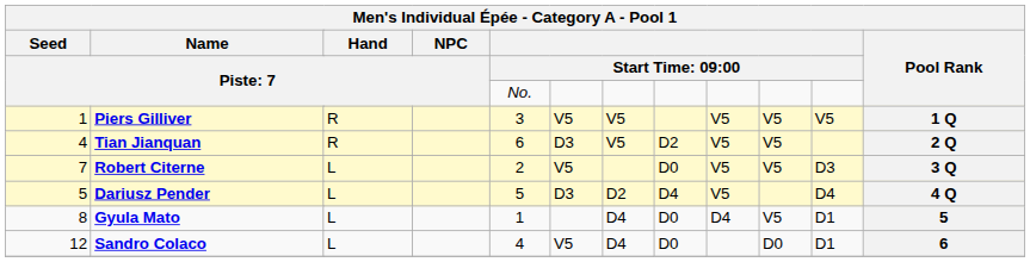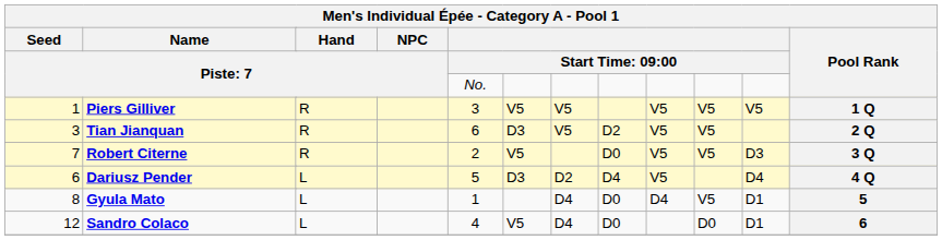 <table class=wikitable style="font-size:100%" width="65%">
 <tr>
 <th colspan="13">Men's Individual Épée - Category A - Pool 1</th>
 </tr>
 <tr>
 <th>Seed</th>
 <th colspan="2">Name</th>
 <th>Hand</th>
 <th>NPC</th>
 <th colspan="7"></th>
 <th rowspan="3">Pool Rank</th>
 </tr>
 <tr>
 <th colspan="5" rowspan="2">Piste: 7</th>
 <th colspan="7">Start Time: 09:00</th>
 </tr>
 <tr>
 <td align=center><em> No.</em></td>
 <td align=center></td>
 <td align=center></td>
 <td align=center></td>
 <td align=center></td>
 <td align=center></td>
 <td align=center></td>
 </tr>
 <tr style=background:lemonchiffon>
 <td align=right>1</td>
 <td colspan="2"><strong><a href='#'>Piers Gilliver</a></strong></td>
 <td>R</td>
 <td></td>
 <td align=center>3</td>
 <td>V5</td>
 <td>V5</td>
 <td></td>
 <td>V5</td>
 <td>V5</td>
 <td>V5</td>
 <th>1 <strong>Q</strong></th>
 </tr>
 <tr style=background:lemonchiffon>
-<td align=right>4</td>
+<td align=right>3</td>
 <td colspan="2"><strong><a href='#'>Tian Jianquan</a></strong></td>
 <td>R</td>
 <td></td>
 <td align=center>6</td>
 <td>D3</td>
 <td>V5</td>
 <td>D2</td>
 <td>V5</td>
 <td>V5</td>
 <td></td>
 <th>2 <strong>Q</strong></th>
 </tr>
 <tr style=background:lemonchiffon>
 <td align=right>7</td>
 <td colspan="2"><strong><a href='#'>Robert Citerne</a></strong></td>
-<td>L</td>
+<td>R</td>
 <td></td>
 <td align=center>2</td>
 <td>V5</td>
 <td></td>
 <td>D0</td>
 <td>V5</td>
 <td>V5</td>
 <td>D3</td>
 <th>3 <strong>Q</strong></th>
 </tr>
 <tr style=background:lemonchiffon>
-<td align=right>5</td>
+<td align=right>6</td>
 <td colspan="2"><strong><a href='#'>Dariusz Pender</a></strong></td>
 <td>L</td>
 <td></td>
 <td align=center>5</td>
 <td>D3</td>
 <td>D2</td>
 <td>D4</td>
 <td>V5</td>
 <td></td>
 <td>D4</td>
 <th>4 <strong>Q</strong></th>
 </tr>
 <tr>
 <td align=right>8</td>
 <td colspan="2"><strong><a href='#'>Gyula Mato</a></strong></td>
 <td>L</td>
 <td></td>
 <td align=center>1</td>
 <td></td>
 <td>D4</td>
 <td>D0</td>
 <td>D4</td>
 <td>V5</td>
 <td>D1</td>
 <th>5</th>
 </tr>
 <tr>
 <td align=right>12</td>
 <td colspan="2"><strong><a href='#'>Sandro Colaco</a></strong></td>
 <td>L</td>
 <td></td>
 <td align=center>4</td>
 <td>V5</td>
 <td>D4</td>
 <td>D0</td>
 <td></td>
 <td>D0</td>
 <td>D1</td>
 <th>6</th>
 </tr>
 <tr>
 </tr>
 </table>
